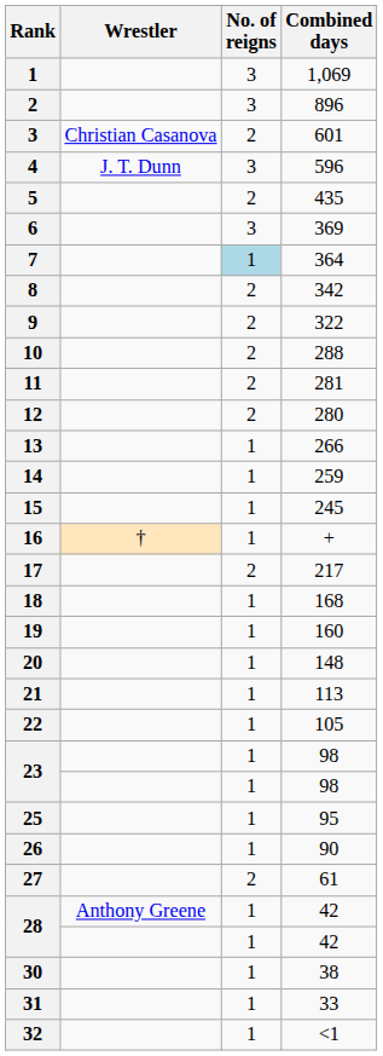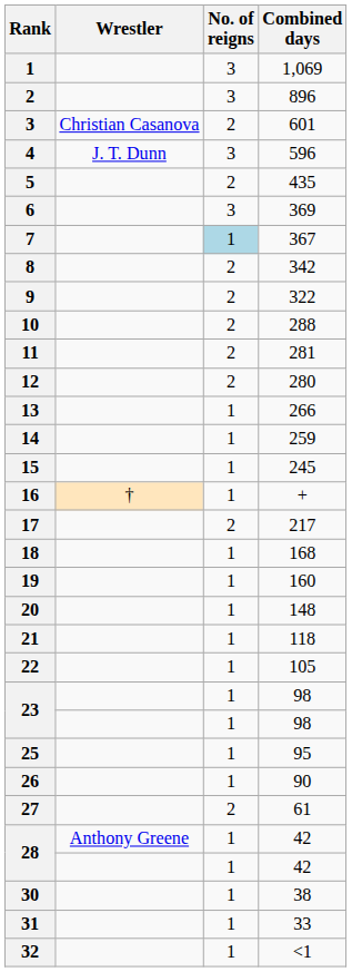 <table class="wikitable sortable" style="text-align: center">
 <tr>
 <th>Rank</th>
 <th>Wrestler</th>
 <th>No. of<br>reigns</th>
 <th>Combined<br>days</th>
 </tr>
 <tr>
 <th>1</th>
 <td></td>
 <td>3</td>
 <td>1,069</td>
 </tr>
 <tr>
 <th>2</th>
 <td></td>
 <td>3</td>
 <td>896</td>
 </tr>
 <tr>
 <th>3</th>
 <td><a href='#'>Christian Casanova</a></td>
 <td>2</td>
 <td>601</td>
 </tr>
 <tr>
 <th>4</th>
 <td><a href='#'>J. T. Dunn</a></td>
 <td>3</td>
 <td>596</td>
 </tr>
 <tr>
 <th>5</th>
 <td></td>
 <td>2</td>
 <td>435</td>
 </tr>
 <tr>
 <th>6</th>
 <td></td>
 <td>3</td>
 <td>369</td>
 </tr>
 <tr>
 <th>7</th>
 <td></td>
 <td style="background: lightblue;">1</td>
-<td>364</td>
+<td>367</td>
 </tr>
 <tr>
 <th>8</th>
 <td></td>
 <td>2</td>
 <td>342</td>
 </tr>
 <tr>
 <th>9</th>
 <td></td>
 <td>2</td>
 <td>322</td>
 </tr>
 <tr>
 <th>10</th>
 <td></td>
 <td>2</td>
 <td>288</td>
 </tr>
 <tr>
 <th>11</th>
 <td></td>
 <td>2</td>
 <td>281</td>
 </tr>
 <tr>
 <th>12</th>
 <td></td>
 <td>2</td>
 <td>280</td>
 </tr>
 <tr>
 <th>13</th>
 <td></td>
 <td>1</td>
 <td>266</td>
 </tr>
 <tr>
 <th>14</th>
 <td></td>
 <td>1</td>
 <td>259</td>
 </tr>
 <tr>
 <th>15</th>
 <td></td>
 <td>1</td>
 <td>245</td>
 </tr>
 <tr>
 <th>16</th>
 <td style="background:#ffe6bd;"> †</td>
 <td>1</td>
 <td>+</td>
 </tr>
 <tr>
 <th>17</th>
 <td></td>
 <td>2</td>
 <td>217</td>
 </tr>
 <tr>
 <th>18</th>
 <td></td>
 <td>1</td>
 <td>168</td>
 </tr>
 <tr>
 <th>19</th>
 <td></td>
 <td>1</td>
 <td>160</td>
 </tr>
 <tr>
 <th>20</th>
 <td></td>
 <td>1</td>
 <td>148</td>
 </tr>
 <tr>
 <th>21</th>
 <td></td>
 <td>1</td>
-<td>113</td>
+<td>118</td>
 </tr>
 <tr>
 <th>22</th>
 <td></td>
 <td>1</td>
 <td>105</td>
 </tr>
 <tr>
 <th rowspan="2">23</th>
 <td></td>
 <td>1</td>
 <td>98</td>
 </tr>
 <tr>
 <td></td>
 <td>1</td>
 <td>98</td>
 </tr>
 <tr>
 <th>25</th>
 <td></td>
 <td>1</td>
 <td>95</td>
 </tr>
 <tr>
 <th>26</th>
 <td></td>
 <td>1</td>
 <td>90</td>
 </tr>
 <tr>
 <th>27</th>
 <td></td>
 <td>2</td>
 <td>61</td>
 </tr>
 <tr>
 <th rowspan="2">28</th>
 <td><a href='#'>Anthony Greene</a></td>
 <td>1</td>
 <td>42</td>
 </tr>
 <tr>
 <td></td>
 <td>1</td>
 <td>42</td>
 </tr>
 <tr>
 <th>30</th>
 <td></td>
 <td>1</td>
 <td>38</td>
 </tr>
 <tr>
 <th>31</th>
 <td></td>
 <td>1</td>
 <td>33</td>
 </tr>
 <tr>
 <th>32</th>
 <td></td>
 <td>1</td>
 <td><1</td>
 </tr>
 </table>
